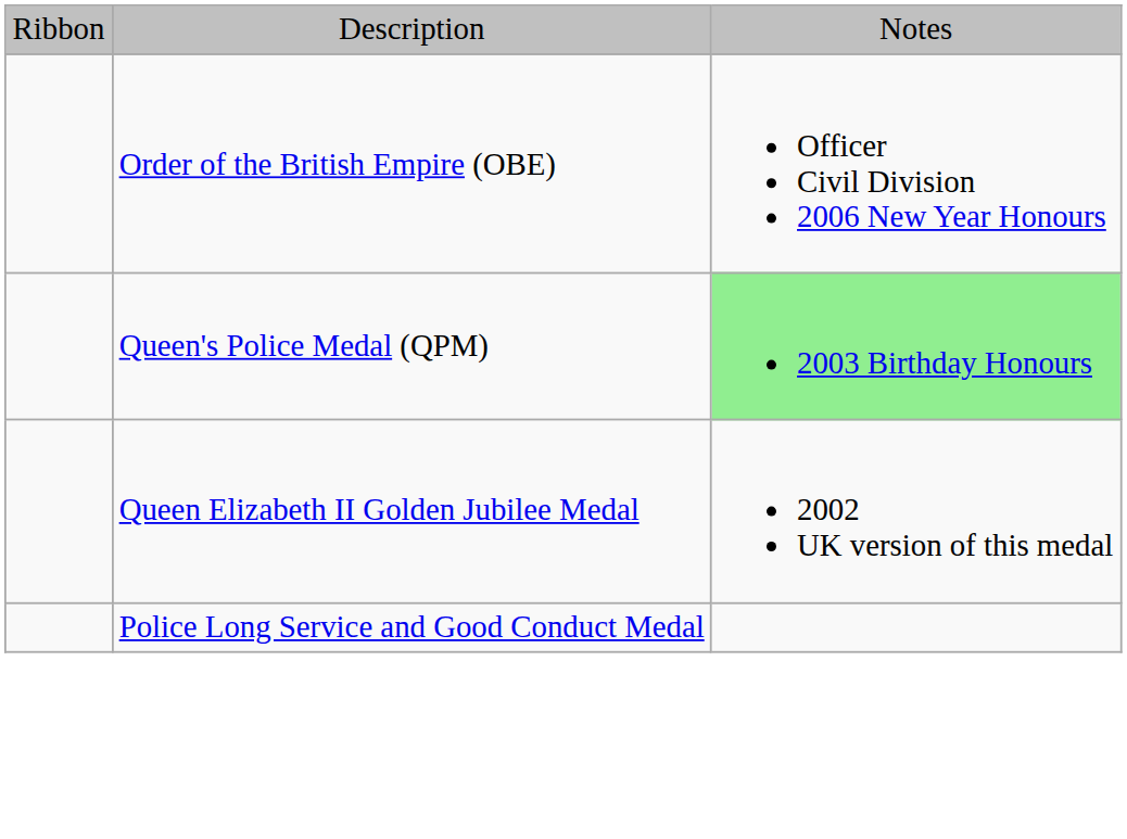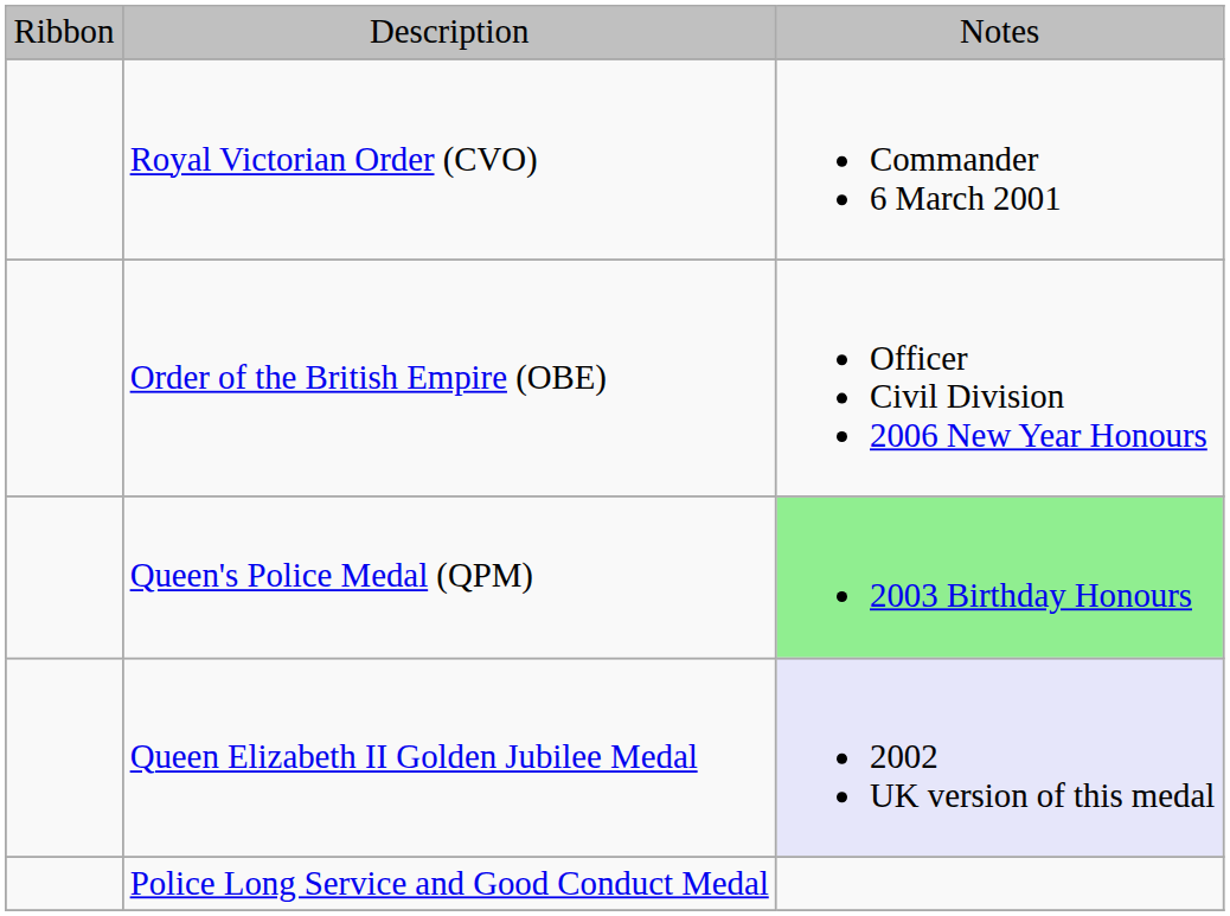 <table class="wikitable">
 <tr style="background:silver;" align="center">
 <td>Ribbon</td>
 <td>Description</td>
 <td>Notes</td>
+</tr>
+<tr>
+<td></td>
+<td><a href='#'>Royal Victorian Order</a> (CVO)</td>
+<td><br><ul><li>Commander</li><li>6 March 2001</li></ul></td>
 </tr>
 <tr>
 <td></td>
 <td><a href='#'>Order of the British Empire</a> (OBE)</td>
 <td><br><ul><li>Officer</li><li>Civil Division</li><li><a href='#'>2006 New Year Honours</a></li></ul></td>
 </tr>
 <tr>
 <td></td>
 <td><a href='#'>Queen's Police Medal</a> (QPM)</td>
 <td style="background: lightgreen;"><br><ul><li><a href='#'>2003 Birthday Honours</a></li></ul></td>
 </tr>
 <tr>
 <td></td>
 <td><a href='#'>Queen Elizabeth II Golden Jubilee Medal</a></td>
-<td><br><ul><li>2002</li><li>UK version of this medal</li></ul></td>
+<td style="background: lavender;"><br><ul><li>2002</li><li>UK version of this medal</li></ul></td>
 </tr>
 <tr>
 <td></td>
 <td><a href='#'>Police Long Service and Good Conduct Medal</a></td>
 <td></td>
 </tr>
 </table>
